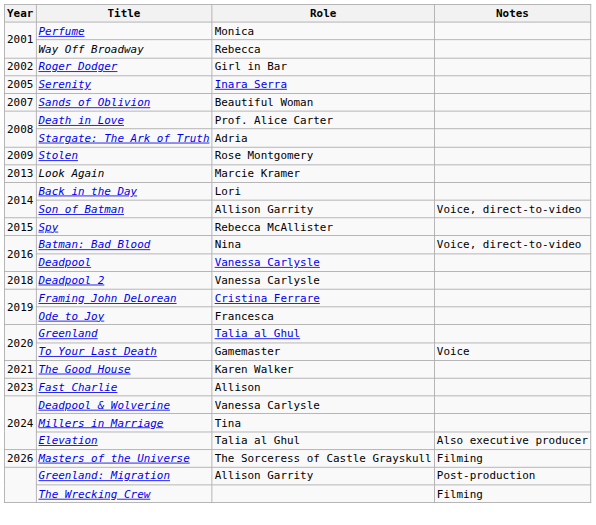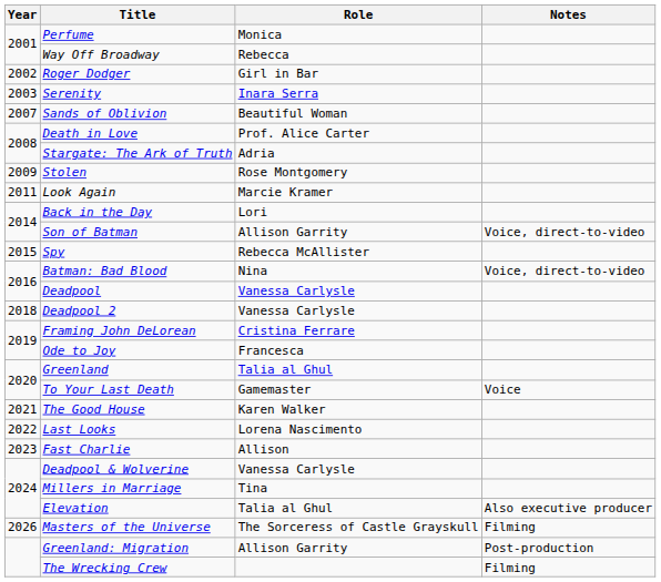 <table class="wikitable">
 <tr>
 <th>Year</th>
 <th>Title</th>
 <th>Role</th>
 <th>Notes</th>
 </tr>
 <tr>
 <td rowspan="2">2001</td>
 <td><em><a href='#'>Perfume</a></em></td>
 <td>Monica</td>
 <td></td>
 </tr>
 <tr>
 <td><em>Way Off Broadway</em></td>
 <td>Rebecca</td>
 <td></td>
 </tr>
 <tr>
 <td>2002</td>
 <td><em><a href='#'>Roger Dodger</a></em></td>
 <td>Girl in Bar</td>
 <td></td>
 </tr>
 <tr>
-<td>2005</td>
+<td>2003</td>
 <td><em><a href='#'>Serenity</a></em></td>
 <td><a href='#'>Inara Serra</a></td>
 <td></td>
 </tr>
 <tr>
 <td>2007</td>
 <td><em><a href='#'>Sands of Oblivion</a></em></td>
 <td>Beautiful Woman</td>
 <td></td>
 </tr>
 <tr>
 <td rowspan="2">2008</td>
 <td><em><a href='#'>Death in Love</a></em></td>
 <td>Prof. Alice Carter</td>
 <td></td>
 </tr>
 <tr>
 <td><em><a href='#'>Stargate: The Ark of Truth</a></em></td>
 <td>Adria</td>
 <td></td>
 </tr>
 <tr>
 <td>2009</td>
 <td><em><a href='#'>Stolen</a></em></td>
 <td>Rose Montgomery</td>
 <td></td>
 </tr>
 <tr>
-<td>2013</td>
+<td>2011</td>
 <td><em>Look Again</em></td>
 <td>Marcie Kramer</td>
 <td></td>
 </tr>
 <tr>
 <td rowspan="2">2014</td>
 <td><em><a href='#'>Back in the Day</a></em></td>
 <td>Lori</td>
 <td></td>
 </tr>
 <tr>
 <td><em><a href='#'>Son of Batman</a></em></td>
 <td>Allison Garrity</td>
 <td>Voice, direct-to-video</td>
 </tr>
 <tr>
 <td>2015</td>
 <td><em><a href='#'>Spy</a></em></td>
 <td>Rebecca McAllister</td>
 <td></td>
 </tr>
 <tr>
 <td rowspan="2">2016</td>
 <td><em><a href='#'>Batman: Bad Blood</a></em></td>
 <td>Nina</td>
 <td>Voice, direct-to-video</td>
 </tr>
 <tr>
 <td><em><a href='#'>Deadpool</a></em></td>
 <td><a href='#'>Vanessa Carlysle</a></td>
 <td></td>
 </tr>
 <tr>
 <td>2018</td>
 <td><em><a href='#'>Deadpool 2</a></em></td>
 <td>Vanessa Carlysle</td>
 <td></td>
 </tr>
 <tr>
 <td rowspan="2">2019</td>
 <td><em><a href='#'>Framing John DeLorean</a></em></td>
 <td><a href='#'>Cristina Ferrare</a></td>
 <td></td>
 </tr>
 <tr>
 <td><em><a href='#'>Ode to Joy</a></em></td>
 <td>Francesca</td>
 <td></td>
 </tr>
 <tr>
 <td rowspan="2">2020</td>
 <td><em><a href='#'>Greenland</a></em></td>
 <td><a href='#'>Talia al Ghul</a></td>
 <td></td>
 </tr>
 <tr>
 <td><em><a href='#'>To Your Last Death</a></em></td>
 <td>Gamemaster</td>
 <td>Voice</td>
 </tr>
 <tr>
 <td>2021</td>
 <td><em><a href='#'>The Good House</a></em></td>
 <td>Karen Walker</td>
 <td></td>
 </tr>
 <tr>
+<td>2022</td>
+<td><em><a href='#'>Last Looks</a></em></td>
+<td>Lorena Nascimento</td>
+<td></td>
+</tr>
+<tr>
 <td>2023</td>
 <td><em><a href='#'>Fast Charlie</a></em></td>
 <td>Allison</td>
 <td></td>
 </tr>
 <tr>
 <td rowspan="3">2024</td>
 <td><em><a href='#'>Deadpool & Wolverine</a></em></td>
 <td>Vanessa Carlysle</td>
 <td></td>
 </tr>
 <tr>
 <td><em><a href='#'>Millers in Marriage</a></em></td>
 <td>Tina</td>
 <td></td>
 </tr>
 <tr>
 <td><em><a href='#'>Elevation</a></em></td>
 <td>Talia al Ghul</td>
 <td>Also executive producer</td>
 </tr>
 <tr>
 <td>2026</td>
 <td><em><a href='#'>Masters of the Universe</a></em></td>
 <td>The Sorceress of Castle Grayskull</td>
 <td>Filming</td>
 </tr>
 <tr>
 <td rowspan="2"></td>
 <td><em><a href='#'>Greenland: Migration</a></em></td>
 <td>Allison Garrity</td>
 <td>Post-production</td>
 </tr>
 <tr>
 <td><em><a href='#'>The Wrecking Crew</a></em></td>
 <td></td>
 <td>Filming</td>
 </tr>
 </table>
